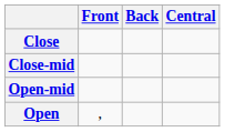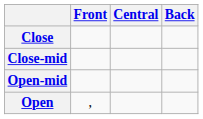 <table class="wikitable" style="text-align:center">
 <tr>
 <th></th>
 <th><a href='#'>Front</a></th>
+<th><a href='#'>Central</a></th>
 <th><a href='#'>Back</a></th>
-<th><a href='#'>Central</a></th>
 </tr>
 <tr>
 <th><a href='#'>Close</a></th>
 <td></td>
 <td></td>
 <td></td>
 </tr>
 <tr>
 <th><a href='#'>Close-mid</a></th>
 <td></td>
 <td></td>
 <td></td>
 </tr>
 <tr>
 <th><a href='#'>Open-mid</a></th>
 <td></td>
 <td></td>
 <td></td>
 </tr>
 <tr>
 <th><a href='#'>Open</a></th>
 <td>, </td>
 <td></td>
 <td></td>
 </tr>
 </table>
